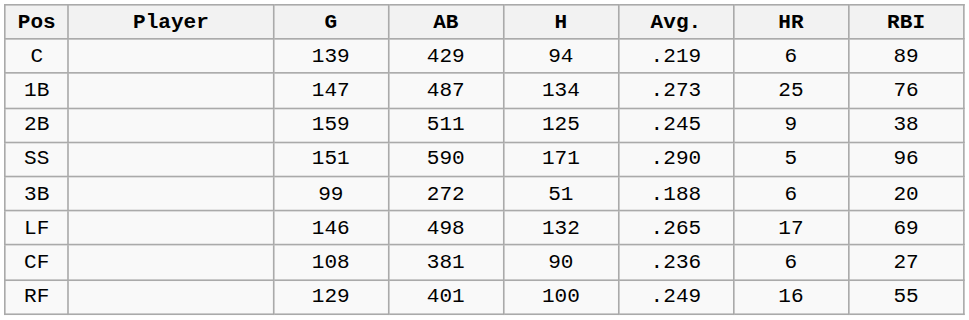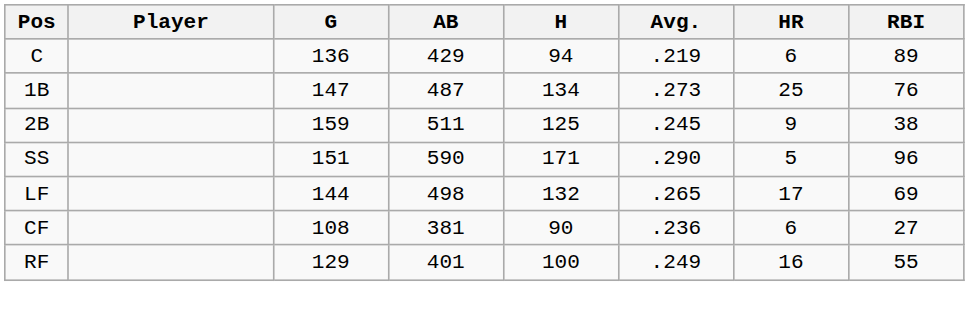 <table class="wikitable sortable">
 <tr>
 <th bgcolor="#DDDDFF" width="5%">Pos</th>
 <th bgcolor="#DDDDFF" width="16%">Player</th>
 <th bgcolor="#DDDDFF" width="9%">G</th>
 <th bgcolor="#DDDDFF" width="9%">AB</th>
 <th bgcolor="#DDDDFF" width="9%">H</th>
 <th bgcolor="#DDDDFF" width="9%">Avg.</th>
 <th bgcolor="#DDDDFF" width="9%">HR</th>
 <th bgcolor="#DDDDFF" width="9%">RBI</th>
 </tr>
 <tr align="center">
 <td>C</td>
 <td></td>
-<td>139</td>
+<td>136</td>
 <td>429</td>
 <td>94</td>
 <td>.219</td>
 <td>6</td>
 <td>89</td>
 </tr>
 <tr align="center">
 <td>1B</td>
 <td></td>
 <td>147</td>
 <td>487</td>
 <td>134</td>
 <td>.273</td>
 <td>25</td>
 <td>76</td>
 </tr>
 <tr align="center">
 <td>2B</td>
 <td></td>
 <td>159</td>
 <td>511</td>
 <td>125</td>
 <td>.245</td>
 <td>9</td>
 <td>38</td>
 </tr>
 <tr align="center">
 <td>SS</td>
 <td></td>
 <td>151</td>
 <td>590</td>
 <td>171</td>
 <td>.290</td>
 <td>5</td>
 <td>96</td>
 </tr>
 <tr align="center">
-<td>3B</td>
-<td></td>
-<td>99</td>
-<td>272</td>
-<td>51</td>
-<td>.188</td>
-<td>6</td>
-<td>20</td>
-</tr>
-<tr align="center">
 <td>LF</td>
 <td></td>
-<td>146</td>
+<td>144</td>
 <td>498</td>
 <td>132</td>
 <td>.265</td>
 <td>17</td>
 <td>69</td>
 </tr>
 <tr align="center">
 <td>CF</td>
 <td></td>
 <td>108</td>
 <td>381</td>
 <td>90</td>
 <td>.236</td>
 <td>6</td>
 <td>27</td>
 </tr>
 <tr align="center">
 <td>RF</td>
 <td></td>
 <td>129</td>
 <td>401</td>
 <td>100</td>
 <td>.249</td>
 <td>16</td>
 <td>55</td>
 </tr>
 </table>
